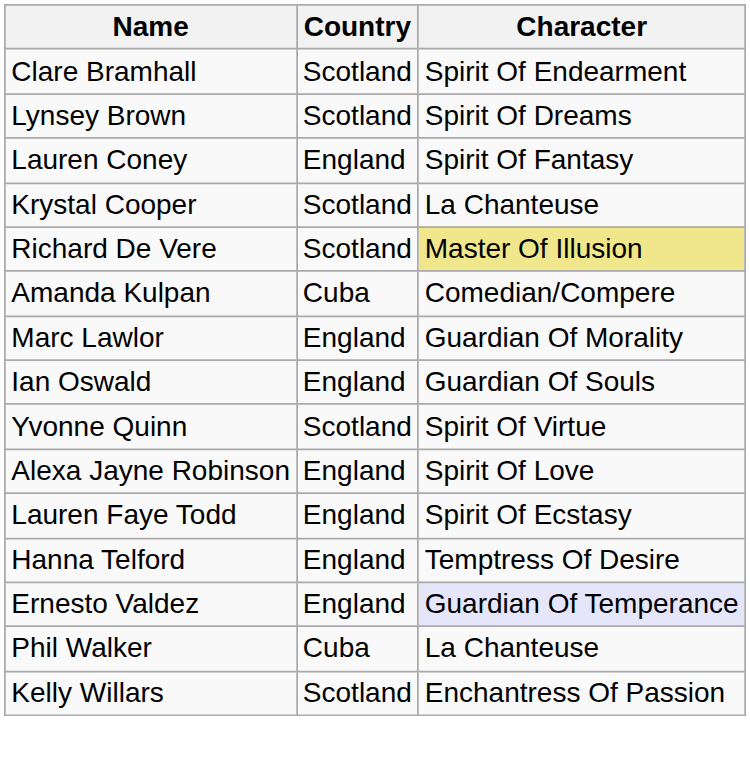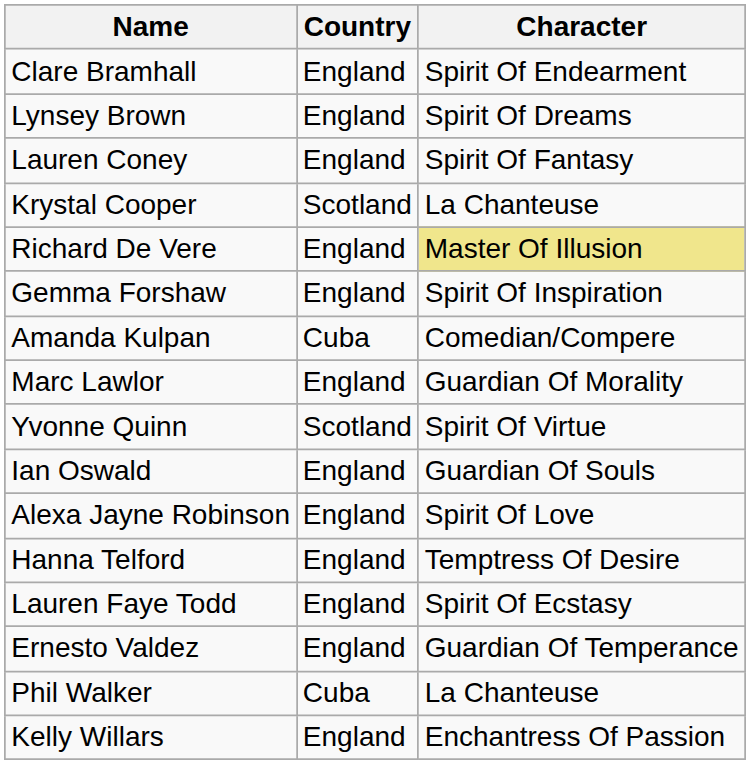 <table class="wikitable">
 <tr>
 <th>Name</th>
 <th>Country</th>
 <th>Character</th>
 </tr>
 <tr>
 <td>Clare Bramhall</td>
-<td>Scotland</td>
+<td>England</td>
 <td>Spirit Of Endearment</td>
 </tr>
 <tr>
 <td>Lynsey Brown</td>
-<td>Scotland</td>
+<td>England</td>
 <td>Spirit Of Dreams</td>
 </tr>
 <tr>
 <td>Lauren Coney</td>
 <td>England</td>
 <td>Spirit Of Fantasy</td>
 </tr>
 <tr>
 <td>Krystal Cooper</td>
 <td>Scotland</td>
 <td>La Chanteuse</td>
 </tr>
 <tr>
 <td>Richard De Vere</td>
-<td>Scotland</td>
+<td>England</td>
 <td style="background: khaki;">Master Of Illusion</td>
+</tr>
+<tr>
+<td>Gemma Forshaw</td>
+<td>England</td>
+<td>Spirit Of Inspiration</td>
 </tr>
 <tr>
 <td>Amanda Kulpan</td>
 <td>Cuba</td>
 <td>Comedian/Compere</td>
 </tr>
 <tr>
 <td>Marc Lawlor</td>
 <td>England</td>
 <td>Guardian Of Morality</td>
 </tr>
 <tr>
+<td>Yvonne Quinn</td>
+<td>Scotland</td>
+<td>Spirit Of Virtue</td>
+</tr>
+<tr>
 <td>Ian Oswald</td>
 <td>England</td>
 <td>Guardian Of Souls</td>
-</tr>
-<tr>
-<td>Yvonne Quinn</td>
-<td>Scotland</td>
-<td>Spirit Of Virtue</td>
 </tr>
 <tr>
 <td>Alexa Jayne Robinson</td>
 <td>England</td>
 <td>Spirit Of Love</td>
 </tr>
 <tr>
+<td>Hanna Telford</td>
+<td>England</td>
+<td>Temptress Of Desire</td>
+</tr>
+<tr>
 <td>Lauren Faye Todd</td>
 <td>England</td>
 <td>Spirit Of Ecstasy</td>
 </tr>
 <tr>
-<td>Hanna Telford</td>
-<td>England</td>
-<td>Temptress Of Desire</td>
-</tr>
-<tr>
 <td>Ernesto Valdez</td>
 <td>England</td>
-<td style="background: lavender;">Guardian Of Temperance</td>
+<td>Guardian Of Temperance</td>
 </tr>
 <tr>
 <td>Phil Walker</td>
 <td>Cuba</td>
 <td>La Chanteuse</td>
 </tr>
 <tr>
 <td>Kelly Willars</td>
-<td>Scotland</td>
+<td>England</td>
 <td>Enchantress Of Passion</td>
 </tr>
 </table>
